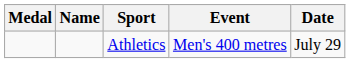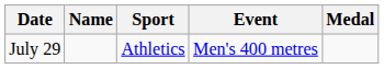 <table class="wikitable sortable" style="font-size:95%">
 <tr>
-<th>Medal</th>
+<th>Date</th>
 <th>Name</th>
 <th>Sport</th>
 <th>Event</th>
-<th>Date</th>
+<th>Medal</th>
 </tr>
 <tr>
-<td></td>
+<td>July 29</td>
 <td></td>
 <td><a href='#'>Athletics</a></td>
 <td><a href='#'>Men's 400 metres</a></td>
-<td>July 29</td>
+<td></td>
 </tr>
 </table>
